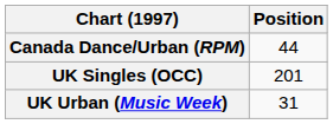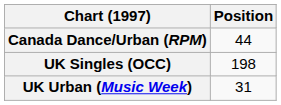 <table class="wikitable sortable plainrowheaders" style="text-align:center">
 <tr>
 <th>Chart (1997)</th>
 <th>Position</th>
 </tr>
 <tr>
 <th scope="row">Canada Dance/Urban (<em>RPM</em>)</th>
 <td>44</td>
 </tr>
 <tr>
 <th scope="row">UK Singles (OCC)</th>
-<td>201</td>
+<td>198</td>
 </tr>
 <tr>
 <th scope="row">UK Urban (<em><a href='#'>Music Week</a></em>)</th>
 <td>31</td>
 </tr>
 </table>
